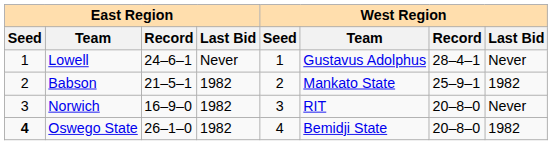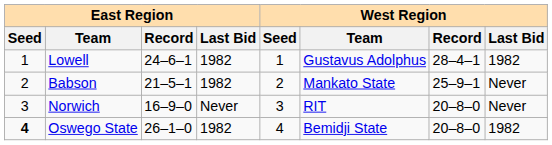 <table class=wikitable>
 <tr>
 <th colspan="4" style="background:#ffdead;">East Region</th>
 <th colspan="4" style="background:#ffdead;">West Region</th>
 </tr>
 <tr>
 <th>Seed</th>
 <th>Team</th>
 <th>Record</th>
 <th>Last Bid</th>
 <th>Seed</th>
 <th>Team</th>
 <th>Record</th>
 <th>Last Bid</th>
 </tr>
 <tr>
 <td align=center>1</td>
 <td><a href='#'>Lowell</a></td>
 <td>24–6–1</td>
-<td>Never</td>
+<td>1982</td>
 <td align=center>1</td>
 <td><a href='#'>Gustavus Adolphus</a></td>
 <td>28–4–1</td>
-<td>Never</td>
+<td>1982</td>
 </tr>
 <tr>
 <td align=center>2</td>
 <td><a href='#'>Babson</a></td>
 <td>21–5–1</td>
 <td>1982</td>
 <td align=center>2</td>
 <td><a href='#'>Mankato State</a></td>
 <td>25–9–1</td>
-<td>1982</td>
+<td>Never</td>
 </tr>
 <tr>
 <td align=center>3</td>
 <td><a href='#'>Norwich</a></td>
 <td>16–9–0</td>
-<td>1982</td>
+<td>Never</td>
 <td align=center>3</td>
 <td><a href='#'>RIT</a></td>
 <td>20–8–0</td>
 <td>Never</td>
 </tr>
 <tr>
 <td align=center><strong>4</strong></td>
 <td><a href='#'>Oswego State</a></td>
 <td>26–1–0</td>
 <td>1982</td>
 <td align=center>4</td>
 <td><a href='#'>Bemidji State</a></td>
 <td>20–8–0</td>
 <td>1982</td>
 </tr>
 </table>
